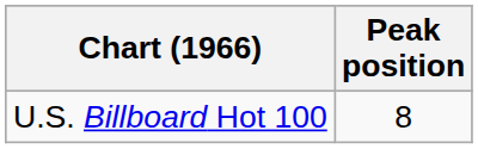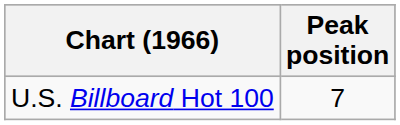 <table class="wikitable sortable">
 <tr>
 <th>Chart (1966)</th>
 <th>Peak<br>position</th>
 </tr>
 <tr>
 <td>U.S. <a href='#'><em>Billboard</em> Hot 100</a></td>
-<td align="center">8</td>
+<td align="center">7</td>
 </tr>
 </table>
